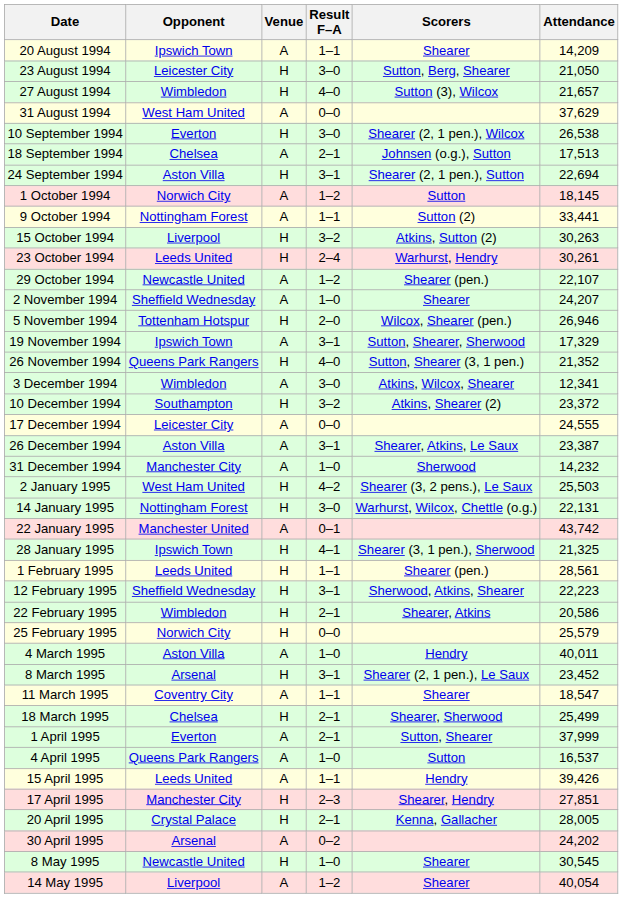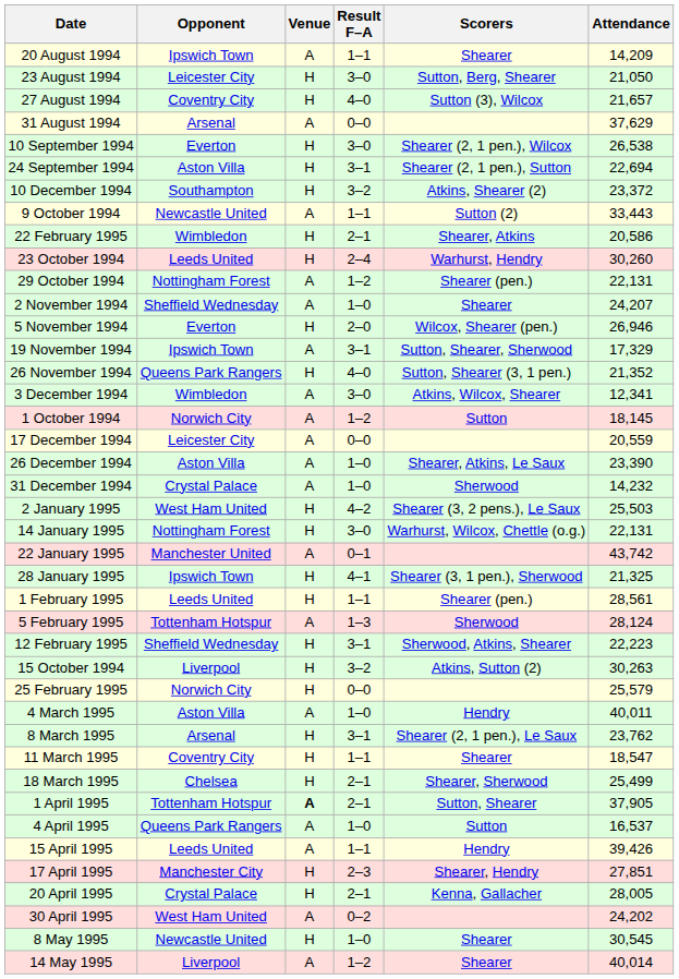 <table class="wikitable" style="text-align:center">
 <tr>
 <th>Date</th>
 <th>Opponent</th>
 <th>Venue</th>
 <th>Result<br>F–A</th>
 <th>Scorers</th>
 <th>Attendance</th>
 </tr>
 <tr bgcolor="#ffffdd">
 <td>20 August 1994</td>
 <td><a href='#'>Ipswich Town</a></td>
 <td>A</td>
 <td>1–1</td>
 <td><a href='#'>Shearer</a></td>
 <td>14,209</td>
 </tr>
 <tr bgcolor="#ddffdd">
 <td>23 August 1994</td>
 <td><a href='#'>Leicester City</a></td>
 <td>H</td>
 <td>3–0</td>
 <td><a href='#'>Sutton</a>, <a href='#'>Berg</a>, <a href='#'>Shearer</a></td>
 <td>21,050</td>
 </tr>
 <tr bgcolor="#ddffdd">
 <td>27 August 1994</td>
-<td><a href='#'>Wimbledon</a></td>
+<td><a href='#'>Coventry City</a></td>
 <td>H</td>
 <td>4–0</td>
 <td><a href='#'>Sutton</a> (3), <a href='#'>Wilcox</a></td>
 <td>21,657</td>
 </tr>
 <tr bgcolor="#ffffdd">
 <td>31 August 1994</td>
-<td><a href='#'>West Ham United</a></td>
+<td><a href='#'>Arsenal</a></td>
 <td>A</td>
 <td>0–0</td>
 <td></td>
 <td>37,629</td>
 </tr>
 <tr bgcolor="#ddffdd">
 <td>10 September 1994</td>
 <td><a href='#'>Everton</a></td>
 <td>H</td>
 <td>3–0</td>
 <td><a href='#'>Shearer</a> (2, 1 pen.), <a href='#'>Wilcox</a></td>
 <td>26,538</td>
 </tr>
 <tr bgcolor="#ddffdd">
-<td>18 September 1994</td>
-<td><a href='#'>Chelsea</a></td>
-<td>A</td>
-<td>2–1</td>
-<td><a href='#'>Johnsen</a> (o.g.), <a href='#'>Sutton</a></td>
-<td>17,513</td>
-</tr>
-<tr bgcolor="#ddffdd">
 <td>24 September 1994</td>
 <td><a href='#'>Aston Villa</a></td>
 <td>H</td>
 <td>3–1</td>
 <td><a href='#'>Shearer</a> (2, 1 pen.), <a href='#'>Sutton</a></td>
 <td>22,694</td>
 </tr>
-<tr bgcolor="#ffdddd">
-<td>1 October 1994</td>
-<td><a href='#'>Norwich City</a></td>
-<td>A</td>
-<td>1–2</td>
-<td><a href='#'>Sutton</a></td>
-<td>18,145</td>
+<tr bgcolor="#ddffdd">
+<td>10 December 1994</td>
+<td><a href='#'>Southampton</a></td>
+<td>H</td>
+<td>3–2</td>
+<td><a href='#'>Atkins</a>, <a href='#'>Shearer</a> (2)</td>
+<td>23,372</td>
 </tr>
 <tr bgcolor="#ffffdd">
 <td>9 October 1994</td>
-<td><a href='#'>Nottingham Forest</a></td>
+<td><a href='#'>Newcastle United</a></td>
 <td>A</td>
 <td>1–1</td>
 <td><a href='#'>Sutton</a> (2)</td>
-<td>33,441</td>
+<td>33,443</td>
 </tr>
 <tr bgcolor="#ddffdd">
-<td>15 October 1994</td>
-<td><a href='#'>Liverpool</a></td>
+<td>22 February 1995</td>
+<td><a href='#'>Wimbledon</a></td>
 <td>H</td>
-<td>3–2</td>
-<td><a href='#'>Atkins</a>, <a href='#'>Sutton</a> (2)</td>
-<td>30,263</td>
+<td>2–1</td>
+<td><a href='#'>Shearer</a>, <a href='#'>Atkins</a></td>
+<td>20,586</td>
 </tr>
 <tr bgcolor="#ffdddd">
 <td>23 October 1994</td>
 <td><a href='#'>Leeds United</a></td>
 <td>H</td>
 <td>2–4</td>
 <td><a href='#'>Warhurst</a>, <a href='#'>Hendry</a></td>
-<td>30,261</td>
+<td>30,260</td>
 </tr>
 <tr bgcolor="#ddffdd">
 <td>29 October 1994</td>
-<td><a href='#'>Newcastle United</a></td>
+<td><a href='#'>Nottingham Forest</a></td>
 <td>A</td>
 <td>1–2</td>
 <td><a href='#'>Shearer</a> (pen.)</td>
-<td>22,107</td>
+<td>22,131</td>
 </tr>
 <tr bgcolor="#ddffdd">
 <td>2 November 1994</td>
 <td><a href='#'>Sheffield Wednesday</a></td>
 <td>A</td>
 <td>1–0</td>
 <td><a href='#'>Shearer</a></td>
 <td>24,207</td>
 </tr>
 <tr bgcolor="#ddffdd">
 <td>5 November 1994</td>
-<td><a href='#'>Tottenham Hotspur</a></td>
+<td><a href='#'>Everton</a></td>
 <td>H</td>
 <td>2–0</td>
 <td><a href='#'>Wilcox</a>, <a href='#'>Shearer</a> (pen.)</td>
 <td>26,946</td>
 </tr>
 <tr bgcolor="#ddffdd">
 <td>19 November 1994</td>
 <td><a href='#'>Ipswich Town</a></td>
 <td>A</td>
 <td>3–1</td>
 <td><a href='#'>Sutton</a>, <a href='#'>Shearer</a>, <a href='#'>Sherwood</a></td>
 <td>17,329</td>
 </tr>
 <tr bgcolor="#ddffdd">
 <td>26 November 1994</td>
 <td><a href='#'>Queens Park Rangers</a></td>
 <td>H</td>
 <td>4–0</td>
 <td><a href='#'>Sutton</a>, <a href='#'>Shearer</a> (3, 1 pen.)</td>
 <td>21,352</td>
 </tr>
 <tr bgcolor="#ddffdd">
 <td>3 December 1994</td>
 <td><a href='#'>Wimbledon</a></td>
 <td>A</td>
 <td>3–0</td>
 <td><a href='#'>Atkins</a>, <a href='#'>Wilcox</a>, <a href='#'>Shearer</a></td>
 <td>12,341</td>
 </tr>
-<tr bgcolor="#ddffdd">
-<td>10 December 1994</td>
-<td><a href='#'>Southampton</a></td>
-<td>H</td>
-<td>3–2</td>
-<td><a href='#'>Atkins</a>, <a href='#'>Shearer</a> (2)</td>
-<td>23,372</td>
+<tr bgcolor="#ffdddd">
+<td>1 October 1994</td>
+<td><a href='#'>Norwich City</a></td>
+<td>A</td>
+<td>1–2</td>
+<td><a href='#'>Sutton</a></td>
+<td>18,145</td>
 </tr>
 <tr bgcolor="#ffffdd">
 <td>17 December 1994</td>
 <td><a href='#'>Leicester City</a></td>
 <td>A</td>
 <td>0–0</td>
 <td></td>
-<td>24,555</td>
+<td>20,559</td>
 </tr>
 <tr bgcolor="#ddffdd">
 <td>26 December 1994</td>
 <td><a href='#'>Aston Villa</a></td>
 <td>A</td>
-<td>3–1</td>
+<td>1–0</td>
 <td><a href='#'>Shearer</a>, <a href='#'>Atkins</a>, <a href='#'>Le Saux</a></td>
-<td>23,387</td>
+<td>23,390</td>
 </tr>
 <tr bgcolor="#ddffdd">
 <td>31 December 1994</td>
-<td><a href='#'>Manchester City</a></td>
+<td><a href='#'>Crystal Palace</a></td>
 <td>A</td>
 <td>1–0</td>
 <td><a href='#'>Sherwood</a></td>
 <td>14,232</td>
 </tr>
 <tr bgcolor="#ddffdd">
 <td>2 January 1995</td>
 <td><a href='#'>West Ham United</a></td>
 <td>H</td>
 <td>4–2</td>
 <td><a href='#'>Shearer</a> (3, 2 pens.), <a href='#'>Le Saux</a></td>
 <td>25,503</td>
 </tr>
 <tr bgcolor="#ddffdd">
 <td>14 January 1995</td>
 <td><a href='#'>Nottingham Forest</a></td>
 <td>H</td>
 <td>3–0</td>
 <td><a href='#'>Warhurst</a>, <a href='#'>Wilcox</a>, <a href='#'>Chettle</a> (o.g.)</td>
 <td>22,131</td>
 </tr>
 <tr bgcolor="#ffdddd">
 <td>22 January 1995</td>
 <td><a href='#'>Manchester United</a></td>
 <td>A</td>
 <td>0–1</td>
 <td></td>
 <td>43,742</td>
 </tr>
 <tr bgcolor="#ddffdd">
 <td>28 January 1995</td>
 <td><a href='#'>Ipswich Town</a></td>
 <td>H</td>
 <td>4–1</td>
 <td><a href='#'>Shearer</a> (3, 1 pen.), <a href='#'>Sherwood</a></td>
 <td>21,325</td>
 </tr>
 <tr bgcolor="#ffffdd">
 <td>1 February 1995</td>
 <td><a href='#'>Leeds United</a></td>
 <td>H</td>
 <td>1–1</td>
 <td><a href='#'>Shearer</a> (pen.)</td>
 <td>28,561</td>
 </tr>
+<tr bgcolor="#ffdddd">
+<td>5 February 1995</td>
+<td><a href='#'>Tottenham Hotspur</a></td>
+<td>A</td>
+<td>1–3</td>
+<td><a href='#'>Sherwood</a></td>
+<td>28,124</td>
+</tr>
 <tr bgcolor="#ddffdd">
 <td>12 February 1995</td>
 <td><a href='#'>Sheffield Wednesday</a></td>
 <td>H</td>
 <td>3–1</td>
 <td><a href='#'>Sherwood</a>, <a href='#'>Atkins</a>, <a href='#'>Shearer</a></td>
 <td>22,223</td>
 </tr>
 <tr bgcolor="#ddffdd">
-<td>22 February 1995</td>
-<td><a href='#'>Wimbledon</a></td>
+<td>15 October 1994</td>
+<td><a href='#'>Liverpool</a></td>
 <td>H</td>
-<td>2–1</td>
-<td><a href='#'>Shearer</a>, <a href='#'>Atkins</a></td>
-<td>20,586</td>
+<td>3–2</td>
+<td><a href='#'>Atkins</a>, <a href='#'>Sutton</a> (2)</td>
+<td>30,263</td>
 </tr>
 <tr bgcolor="#ffffdd">
 <td>25 February 1995</td>
 <td><a href='#'>Norwich City</a></td>
 <td>H</td>
 <td>0–0</td>
 <td></td>
 <td>25,579</td>
 </tr>
 <tr bgcolor="#ddffdd">
 <td>4 March 1995</td>
 <td><a href='#'>Aston Villa</a></td>
 <td>A</td>
 <td>1–0</td>
 <td><a href='#'>Hendry</a></td>
 <td>40,011</td>
 </tr>
 <tr bgcolor="#ddffdd">
 <td>8 March 1995</td>
 <td><a href='#'>Arsenal</a></td>
 <td>H</td>
 <td>3–1</td>
 <td><a href='#'>Shearer</a> (2, 1 pen.), <a href='#'>Le Saux</a></td>
-<td>23,452</td>
+<td>23,762</td>
 </tr>
 <tr bgcolor="#ffffdd">
 <td>11 March 1995</td>
 <td><a href='#'>Coventry City</a></td>
-<td>A</td>
+<td>H</td>
 <td>1–1</td>
 <td><a href='#'>Shearer</a></td>
 <td>18,547</td>
 </tr>
 <tr bgcolor="#ddffdd">
 <td>18 March 1995</td>
 <td><a href='#'>Chelsea</a></td>
 <td>H</td>
 <td>2–1</td>
 <td><a href='#'>Shearer</a>, <a href='#'>Sherwood</a></td>
 <td>25,499</td>
 </tr>
 <tr bgcolor="#ddffdd">
 <td>1 April 1995</td>
-<td><a href='#'>Everton</a></td>
-<td>A</td>
+<td><a href='#'>Tottenham Hotspur</a></td>
+<td><strong>A</strong></td>
 <td>2–1</td>
 <td><a href='#'>Sutton</a>, <a href='#'>Shearer</a></td>
-<td>37,999</td>
+<td>37,905</td>
 </tr>
 <tr bgcolor="#ddffdd">
 <td>4 April 1995</td>
 <td><a href='#'>Queens Park Rangers</a></td>
 <td>A</td>
 <td>1–0</td>
 <td><a href='#'>Sutton</a></td>
 <td>16,537</td>
 </tr>
 <tr bgcolor="#ffffdd">
 <td>15 April 1995</td>
 <td><a href='#'>Leeds United</a></td>
 <td>A</td>
 <td>1–1</td>
 <td><a href='#'>Hendry</a></td>
 <td>39,426</td>
 </tr>
 <tr bgcolor="#ffdddd">
 <td>17 April 1995</td>
 <td><a href='#'>Manchester City</a></td>
 <td>H</td>
 <td>2–3</td>
 <td><a href='#'>Shearer</a>, <a href='#'>Hendry</a></td>
 <td>27,851</td>
 </tr>
 <tr bgcolor="#ddffdd">
 <td>20 April 1995</td>
 <td><a href='#'>Crystal Palace</a></td>
 <td>H</td>
 <td>2–1</td>
 <td><a href='#'>Kenna</a>, <a href='#'>Gallacher</a></td>
 <td>28,005</td>
 </tr>
 <tr bgcolor="#ffdddd">
 <td>30 April 1995</td>
-<td><a href='#'>Arsenal</a></td>
+<td><a href='#'>West Ham United</a></td>
 <td>A</td>
 <td>0–2</td>
 <td></td>
 <td>24,202</td>
 </tr>
 <tr bgcolor="#ddffdd">
 <td>8 May 1995</td>
 <td><a href='#'>Newcastle United</a></td>
 <td>H</td>
 <td>1–0</td>
 <td><a href='#'>Shearer</a></td>
 <td>30,545</td>
 </tr>
 <tr bgcolor="#ffdddd">
 <td>14 May 1995</td>
 <td><a href='#'>Liverpool</a></td>
 <td>A</td>
 <td>1–2</td>
 <td><a href='#'>Shearer</a></td>
-<td>40,054</td>
+<td>40,014</td>
 </tr>
 </table>
